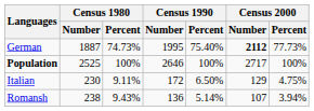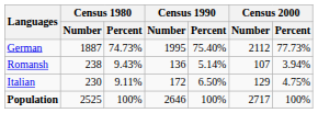 <table class="wikitable">
 <tr ---->
 <th rowspan=2>Languages</th>
 <th colspan=2>Census 1980</th>
 <th colspan=2>Census 1990</th>
 <th colspan=2>Census 2000</th>
 </tr>
 <tr ---->
 <th>Number</th>
 <th>Percent</th>
 <th>Number</th>
 <th>Percent</th>
 <th>Number</th>
 <th>Percent</th>
 </tr>
 <tr ---->
 <td><a href='#'>German</a></td>
 <td align=right>1887</td>
 <td align=right>74.73%</td>
 <td align=right>1995</td>
 <td align=right>75.40%</td>
-<td align=right><strong>2112</strong></td>
+<td align=right>2112</td>
 <td align=right>77.73%</td>
 </tr>
 <tr ---->
-<td><strong>Population</strong></td>
-<td align=right>2525</td>
-<td align=right>100%</td>
-<td align=right>2646</td>
-<td align=right>100%</td>
-<td align=right>2717</td>
-<td align=right>100%</td>
+<td><a href='#'>Romansh</a></td>
+<td align=right>238</td>
+<td align=right>9.43%</td>
+<td align=right>136</td>
+<td align=right>5.14%</td>
+<td align=right>107</td>
+<td align=right>3.94%</td>
 </tr>
 <tr ---->
 <td><a href='#'>Italian</a></td>
 <td align=right>230</td>
 <td align=right>9.11%</td>
 <td align=right>172</td>
 <td align=right>6.50%</td>
 <td align=right>129</td>
 <td align=right>4.75%</td>
 </tr>
 <tr ---->
-<td><a href='#'>Romansh</a></td>
-<td align=right>238</td>
-<td align=right>9.43%</td>
-<td align=right>136</td>
-<td align=right>5.14%</td>
-<td align=right>107</td>
-<td align=right>3.94%</td>
+<td><strong>Population</strong></td>
+<td align=right>2525</td>
+<td align=right>100%</td>
+<td align=right>2646</td>
+<td align=right>100%</td>
+<td align=right>2717</td>
+<td align=right>100%</td>
 </tr>
 </table>
